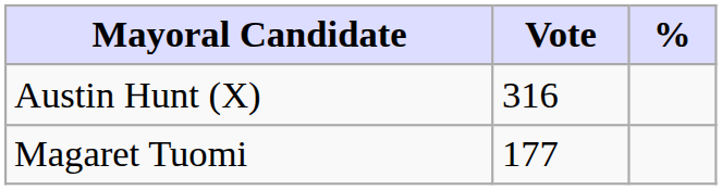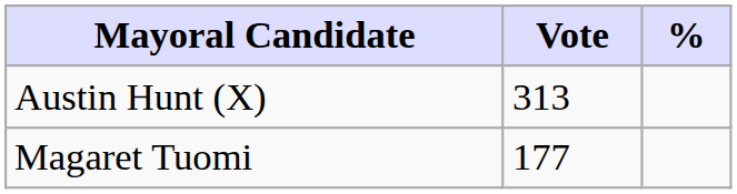 <table class="wikitable">
 <tr>
 <th style="background:#ddf; width:200px;">Mayoral Candidate</th>
 <th style="background:#ddf; width:50px;">Vote</th>
 <th style="background:#ddf; width:30px;">%</th>
 </tr>
 <tr>
 <td>Austin Hunt (X)</td>
-<td>316</td>
+<td>313</td>
 <td></td>
 </tr>
 <tr>
 <td>Magaret Tuomi</td>
 <td>177</td>
 <td></td>
 </tr>
 </table>
